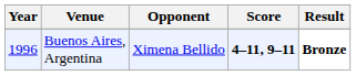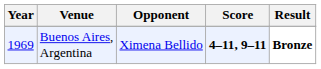 <table class="sortable wikitable" style="font-size:90%;">
 <tr>
 <th>Year</th>
 <th>Venue</th>
 <th>Opponent</th>
 <th>Score</th>
 <th>Result</th>
 </tr>
 <tr>
 </tr>
 <tr style="background:#ECF2FF">
-<td align="center"><a href='#'>1996</a></td>
+<td align="center"><a href='#'>1969</a></td>
 <td align="left"><a href='#'>Buenos Aires</a>,<br> Argentina</td>
 <td align="left"> <a href='#'>Ximena Bellido</a></td>
 <td align="left"><strong>4–11, 9–11</strong></td>
 <td style="text-align:left; background:white"> <strong>Bronze</strong></td>
 </tr>
 </table>
